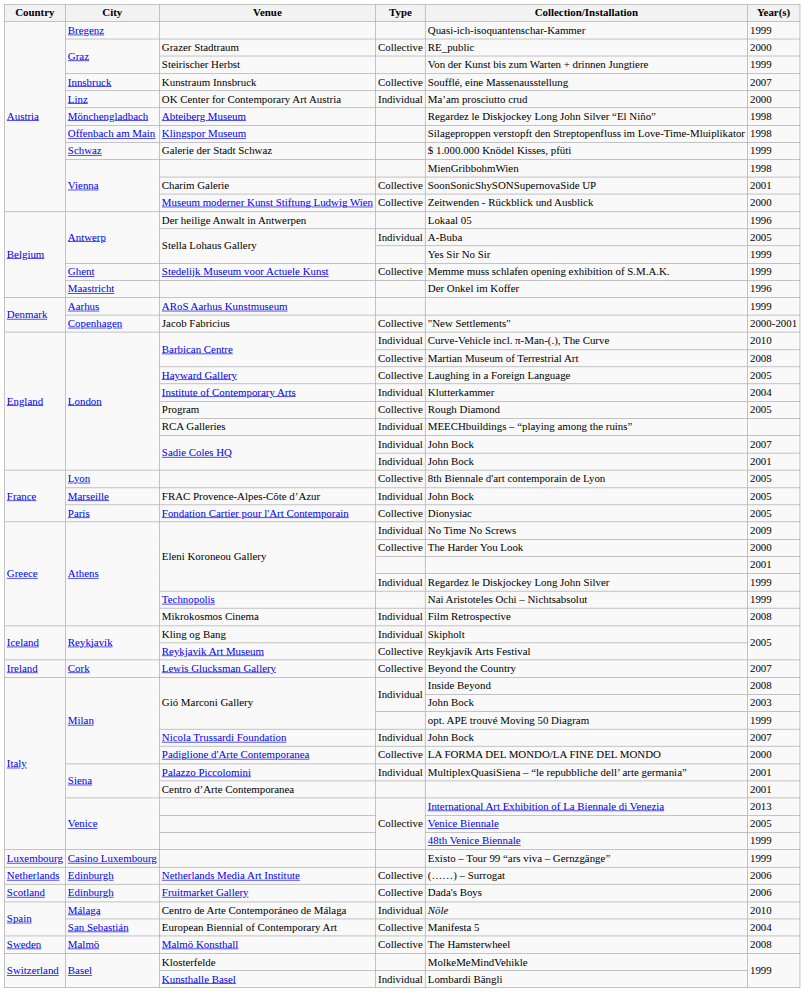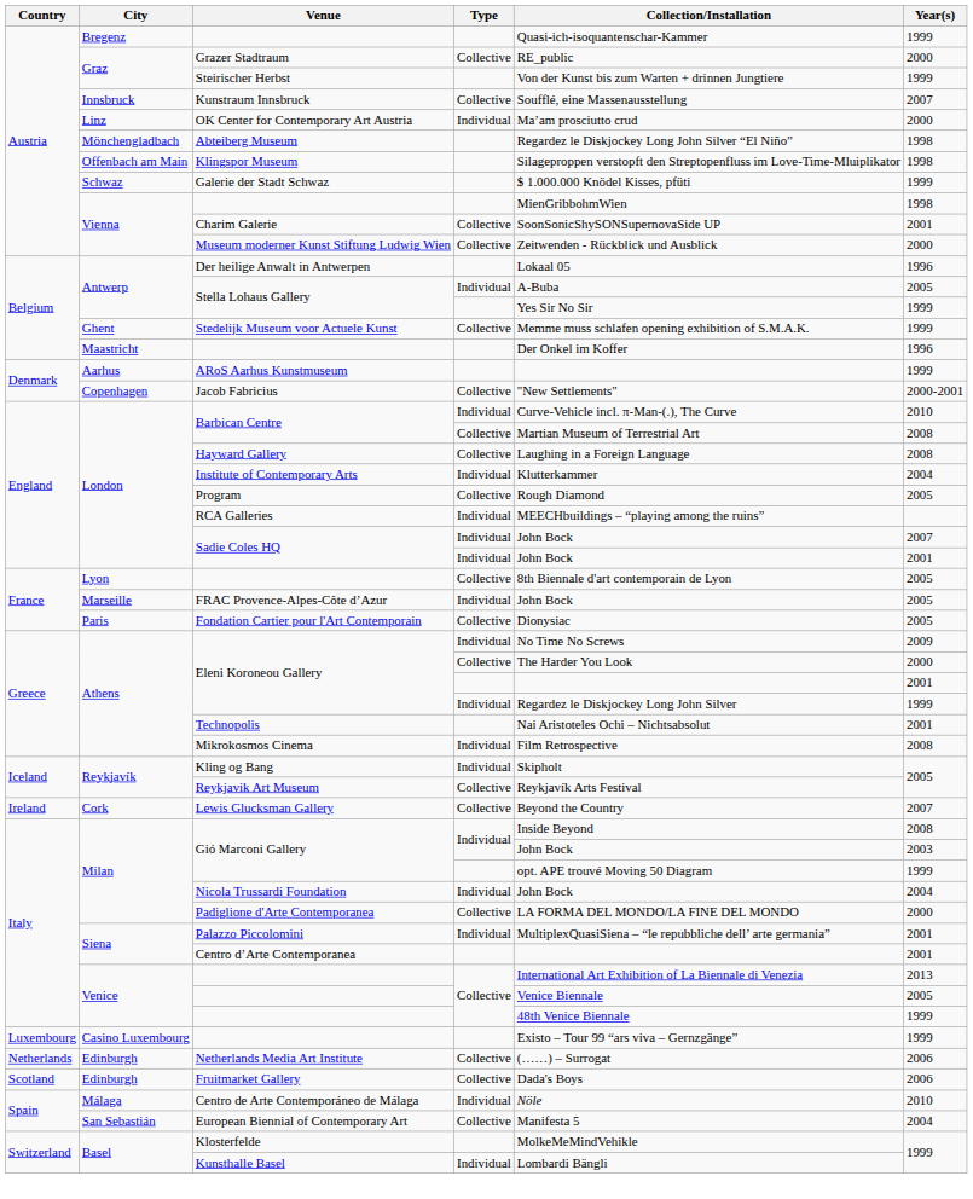 <table class="wikitable sortable">
 <tr>
 <th>Country</th>
 <th>City</th>
 <th>Venue</th>
 <th>Type</th>
 <th>Collection/Installation</th>
 <th>Year(s)</th>
 </tr>
 <tr>
 <td rowspan="11"><a href='#'>Austria</a></td>
 <td><a href='#'>Bregenz</a></td>
 <td></td>
 <td></td>
 <td>Quasi-ich-isoquantenschar-Kammer</td>
 <td>1999</td>
 </tr>
 <tr>
 <td rowspan="2"><a href='#'>Graz</a></td>
 <td>Grazer Stadtraum</td>
 <td>Collective</td>
 <td>RE_public</td>
 <td>2000</td>
 </tr>
 <tr>
 <td>Steirischer Herbst</td>
 <td></td>
 <td>Von der Kunst bis zum Warten + drinnen Jungtiere</td>
 <td>1999</td>
 </tr>
 <tr>
 <td><a href='#'>Innsbruck</a></td>
 <td>Kunstraum Innsbruck</td>
 <td>Collective</td>
 <td>Soufflé, eine Massenausstellung</td>
 <td>2007</td>
 </tr>
 <tr>
 <td><a href='#'>Linz</a></td>
 <td>OK Center for Contemporary Art Austria</td>
 <td>Individual</td>
 <td>Ma’am prosciutto crud</td>
 <td>2000</td>
 </tr>
 <tr>
 <td><a href='#'>Mönchengladbach</a></td>
 <td><a href='#'>Abteiberg Museum</a></td>
 <td></td>
 <td>Regardez le Diskjockey Long John Silver “El Niño”</td>
 <td>1998</td>
 </tr>
 <tr>
 <td><a href='#'>Offenbach am Main</a></td>
 <td><a href='#'>Klingspor Museum</a></td>
 <td></td>
 <td>Silageproppen verstopft den Streptopenfluss im Love-Time-Mluiplikator</td>
 <td>1998</td>
 </tr>
 <tr>
 <td><a href='#'>Schwaz</a></td>
 <td>Galerie der Stadt Schwaz</td>
 <td></td>
 <td>$ 1.000.000 Knödel Kisses, pfüti</td>
 <td>1999</td>
 </tr>
 <tr>
 <td rowspan="3"><a href='#'>Vienna</a></td>
 <td></td>
 <td></td>
 <td>MienGribbohmWien</td>
 <td>1998</td>
 </tr>
 <tr>
 <td>Charim Galerie</td>
 <td>Collective</td>
 <td>SoonSonicShySONSupernovaSide UP</td>
 <td>2001</td>
 </tr>
 <tr>
 <td><a href='#'>Museum moderner Kunst Stiftung Ludwig Wien</a></td>
 <td>Collective</td>
 <td>Zeitwenden - Rückblick und Ausblick</td>
 <td>2000</td>
 </tr>
 <tr>
 <td rowspan="5"><a href='#'>Belgium</a></td>
 <td rowspan="3"><a href='#'>Antwerp</a></td>
 <td>Der heilige Anwalt in Antwerpen</td>
 <td></td>
 <td>Lokaal 05</td>
 <td>1996</td>
 </tr>
 <tr>
 <td rowspan="2">Stella Lohaus Gallery</td>
 <td>Individual</td>
 <td>A-Buba</td>
 <td>2005</td>
 </tr>
 <tr>
 <td></td>
 <td>Yes Sir No Sir</td>
 <td>1999</td>
 </tr>
 <tr>
 <td><a href='#'>Ghent</a></td>
 <td><a href='#'>Stedelijk Museum voor Actuele Kunst</a></td>
 <td>Collective</td>
 <td>Memme muss schlafen opening exhibition of S.M.A.K.</td>
 <td>1999</td>
 </tr>
 <tr>
 <td><a href='#'>Maastricht</a></td>
 <td></td>
 <td></td>
 <td>Der Onkel im Koffer</td>
 <td>1996</td>
 </tr>
 <tr>
 <td rowspan="2"><a href='#'>Denmark</a></td>
 <td><a href='#'>Aarhus</a></td>
 <td><a href='#'>ARoS Aarhus Kunstmuseum</a></td>
 <td></td>
 <td></td>
 <td>1999</td>
 </tr>
 <tr>
 <td><a href='#'>Copenhagen</a></td>
 <td>Jacob Fabricius</td>
 <td>Collective</td>
 <td>"New Settlements"</td>
 <td>2000-2001</td>
 </tr>
 <tr>
 <td rowspan="8"><a href='#'>England</a></td>
 <td rowspan="8"><a href='#'>London</a></td>
 <td rowspan="2"><a href='#'>Barbican Centre</a></td>
 <td>Individual</td>
 <td>Curve-Vehicle incl. π-Man-(.), The Curve</td>
 <td>2010</td>
 </tr>
 <tr>
 <td>Collective</td>
 <td>Martian Museum of Terrestrial Art</td>
 <td>2008</td>
 </tr>
 <tr>
 <td><a href='#'>Hayward Gallery</a></td>
 <td>Collective</td>
 <td>Laughing in a Foreign Language</td>
-<td>2005</td>
+<td>2008</td>
 </tr>
 <tr>
 <td><a href='#'>Institute of Contemporary Arts</a></td>
 <td>Individual</td>
 <td>Klutterkammer</td>
 <td>2004</td>
 </tr>
 <tr>
 <td>Program</td>
 <td>Collective</td>
 <td>Rough Diamond</td>
 <td>2005</td>
 </tr>
 <tr>
 <td>RCA Galleries</td>
 <td>Individual</td>
 <td>MEECHbuildings – “playing among the ruins”</td>
 </tr>
 <tr>
 <td rowspan="2"><a href='#'>Sadie Coles HQ</a></td>
 <td>Individual</td>
 <td>John Bock</td>
 <td>2007</td>
 </tr>
 <tr>
 <td>Individual</td>
 <td>John Bock</td>
 <td>2001</td>
 </tr>
 <tr>
 <td rowspan="3"><a href='#'>France</a></td>
 <td><a href='#'>Lyon</a></td>
 <td></td>
 <td>Collective</td>
 <td>8th Biennale d'art contemporain de Lyon</td>
 <td>2005</td>
 </tr>
 <tr>
 <td><a href='#'>Marseille</a></td>
 <td>FRAC Provence-Alpes-Côte d’Azur</td>
 <td>Individual</td>
 <td>John Bock</td>
 <td>2005</td>
 </tr>
 <tr>
 <td><a href='#'>Paris</a></td>
 <td><a href='#'>Fondation Cartier pour l'Art Contemporain</a></td>
 <td>Collective</td>
 <td>Dionysiac</td>
 <td>2005</td>
 </tr>
 <tr>
 <td rowspan="6"><a href='#'>Greece</a></td>
 <td rowspan="6"><a href='#'>Athens</a></td>
 <td rowspan="4">Eleni Koroneou Gallery</td>
 <td>Individual</td>
 <td>No Time No Screws</td>
 <td>2009</td>
 </tr>
 <tr>
 <td>Collective</td>
 <td>The Harder You Look</td>
 <td>2000</td>
 </tr>
 <tr>
 <td></td>
 <td></td>
 <td>2001</td>
 </tr>
 <tr>
 <td>Individual</td>
 <td>Regardez le Diskjockey Long John Silver</td>
 <td>1999</td>
 </tr>
 <tr>
 <td><a href='#'>Technopolis</a></td>
 <td></td>
 <td>Nai Aristoteles Ochi – Nichtsabsolut</td>
-<td>1999</td>
+<td>2001</td>
 </tr>
 <tr>
 <td>Mikrokosmos Cinema</td>
 <td>Individual</td>
 <td>Film Retrospective</td>
 <td>2008</td>
 </tr>
 <tr>
 <td rowspan="2"><a href='#'>Iceland</a></td>
 <td rowspan="2"><a href='#'>Reykjavík</a></td>
 <td>Kling og Bang</td>
 <td>Individual</td>
 <td>Skipholt</td>
 <td rowspan="2">2005</td>
 </tr>
 <tr>
 <td><a href='#'>Reykjavik Art Museum</a></td>
 <td>Collective</td>
 <td>Reykjavík Arts Festival</td>
 </tr>
 <tr>
 <td><a href='#'>Ireland</a></td>
 <td><a href='#'>Cork</a></td>
 <td><a href='#'>Lewis Glucksman Gallery</a></td>
 <td>Collective</td>
 <td>Beyond the Country</td>
 <td>2007</td>
 </tr>
 <tr>
 <td rowspan="10"><a href='#'>Italy</a></td>
 <td rowspan="5"><a href='#'>Milan</a></td>
 <td rowspan="3">Gió Marconi Gallery</td>
 <td rowspan="2">Individual</td>
 <td>Inside Beyond</td>
 <td>2008</td>
 </tr>
 <tr>
 <td>John Bock</td>
 <td>2003</td>
 </tr>
 <tr>
 <td></td>
 <td>opt. APE trouvé Moving 50 Diagram</td>
 <td>1999</td>
 </tr>
 <tr>
 <td><a href='#'>Nicola Trussardi Foundation</a></td>
 <td>Individual</td>
 <td>John Bock</td>
-<td>2007</td>
+<td>2004</td>
 </tr>
 <tr>
 <td><a href='#'>Padiglione d'Arte Contemporanea</a></td>
 <td>Collective</td>
 <td>LA FORMA DEL MONDO/LA FINE DEL MONDO</td>
 <td>2000</td>
 </tr>
 <tr>
 <td rowspan="2"><a href='#'>Siena</a></td>
 <td><a href='#'>Palazzo Piccolomini</a></td>
 <td>Individual</td>
 <td>MultiplexQuasiSiena – “le repubbliche dell’ arte germania”</td>
 <td>2001</td>
 </tr>
 <tr>
 <td>Centro d’Arte Contemporanea</td>
 <td></td>
 <td></td>
 <td>2001</td>
 </tr>
 <tr>
 <td rowspan="3"><a href='#'>Venice</a></td>
 <td></td>
 <td rowspan="3">Collective</td>
 <td><a href='#'>International Art Exhibition of La Biennale di Venezia</a></td>
 <td>2013</td>
 </tr>
 <tr>
 <td></td>
 <td><a href='#'>Venice Biennale</a></td>
 <td>2005</td>
 </tr>
 <tr>
 <td></td>
 <td><a href='#'>48th Venice Biennale</a></td>
 <td>1999</td>
 </tr>
 <tr>
 <td><a href='#'>Luxembourg</a></td>
 <td><a href='#'>Casino Luxembourg</a></td>
 <td></td>
 <td></td>
 <td>Existo – Tour 99 “ars viva – Gernzgänge”</td>
 <td>1999</td>
 </tr>
 <tr>
 <td><a href='#'>Netherlands</a></td>
 <td><a href='#'>Edinburgh</a></td>
 <td><a href='#'>Netherlands Media Art Institute</a></td>
 <td>Collective</td>
 <td>(……) – Surrogat</td>
 <td>2006</td>
 </tr>
 <tr>
 <td><a href='#'>Scotland</a></td>
 <td><a href='#'>Edinburgh</a></td>
 <td><a href='#'>Fruitmarket Gallery</a></td>
 <td>Collective</td>
 <td>Dada's Boys</td>
 <td>2006</td>
 </tr>
 <tr>
 <td rowspan="2"><a href='#'>Spain</a></td>
 <td><a href='#'>Málaga</a></td>
 <td>Centro de Arte Contemporáneo de Málaga</td>
 <td>Individual</td>
 <td><em>Nöle</em></td>
 <td>2010</td>
 </tr>
 <tr>
 <td><a href='#'>San Sebastián</a></td>
 <td>European Biennial of Contemporary Art</td>
 <td>Collective</td>
 <td>Manifesta 5</td>
 <td>2004</td>
 </tr>
 <tr>
-<td><a href='#'>Sweden</a></td>
-<td><a href='#'>Malmö</a></td>
-<td><a href='#'>Malmö Konsthall</a></td>
-<td>Collective</td>
-<td>The Hamsterwheel</td>
-<td>2008</td>
-</tr>
-<tr>
 <td rowspan="2"><a href='#'>Switzerland</a></td>
 <td rowspan="2"><a href='#'>Basel</a></td>
 <td>Klosterfelde</td>
 <td></td>
 <td>MolkeMeMindVehikle</td>
 <td rowspan="2">1999</td>
 </tr>
 <tr>
 <td><a href='#'>Kunsthalle Basel</a></td>
 <td>Individual</td>
 <td>Lombardi Bängli</td>
 </tr>
 </table>
